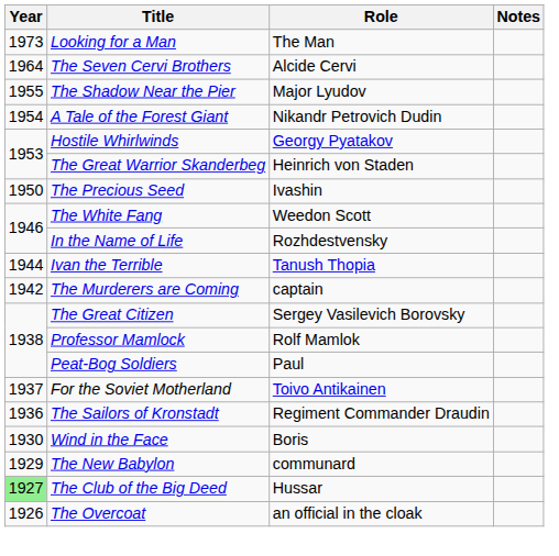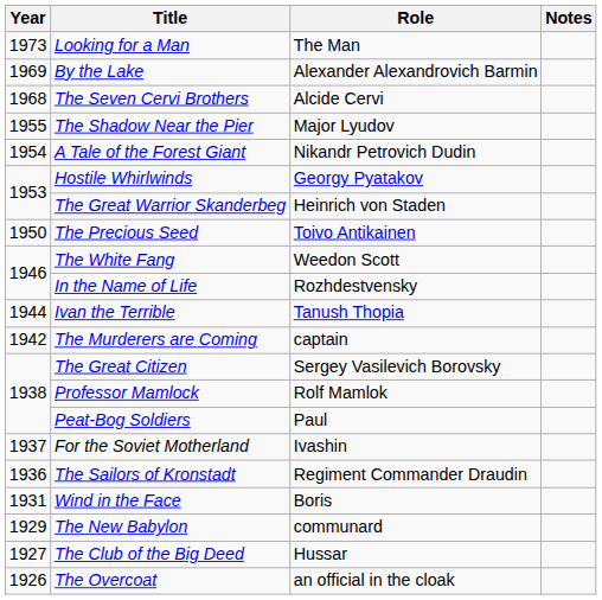 <table class="wikitable sortable">
 <tr>
 <th>Year</th>
 <th>Title</th>
 <th>Role</th>
 <th class="unsortable">Notes</th>
 </tr>
 <tr>
 <td>1973</td>
 <td><em><a href='#'>Looking for a Man</a></em></td>
 <td>The Man</td>
 <td></td>
 </tr>
 <tr>
-<td>1964</td>
+<td>1969</td>
+<td><em><a href='#'>By the Lake</a></em></td>
+<td>Alexander Alexandrovich Barmin</td>
+<td></td>
+</tr>
+<tr>
+<td>1968</td>
 <td><em><a href='#'>The Seven Cervi Brothers</a></em></td>
 <td>Alcide Cervi</td>
 <td></td>
 </tr>
 <tr>
 <td>1955</td>
 <td><em><a href='#'>The Shadow Near the Pier</a></em></td>
 <td>Major Lyudov</td>
 <td></td>
 </tr>
 <tr>
 <td>1954</td>
 <td><em><a href='#'>A Tale of the Forest Giant</a></em></td>
 <td>Nikandr Petrovich Dudin</td>
 <td></td>
 </tr>
 <tr>
 <td rowspan="2">1953</td>
 <td><em><a href='#'>Hostile Whirlwinds</a></em></td>
 <td><a href='#'>Georgy Pyatakov</a></td>
 <td></td>
 </tr>
 <tr>
 <td><em><a href='#'>The Great Warrior Skanderbeg</a></em></td>
 <td>Heinrich von Staden</td>
 </tr>
 <tr>
 <td>1950</td>
 <td><em><a href='#'>The Precious Seed</a></em></td>
-<td>Ivashin</td>
+<td><a href='#'>Toivo Antikainen</a></td>
 <td></td>
 </tr>
 <tr>
 <td rowspan="2">1946</td>
 <td><em><a href='#'>The White Fang</a></em></td>
 <td>Weedon Scott</td>
 <td></td>
 </tr>
 <tr>
 <td><em><a href='#'>In the Name of Life</a></em></td>
 <td>Rozhdestvensky</td>
 </tr>
 <tr>
 <td>1944</td>
 <td><em><a href='#'>Ivan the Terrible</a></em></td>
 <td><a href='#'>Tanush Thopia</a></td>
 <td></td>
 </tr>
 <tr>
 <td>1942</td>
 <td><em><a href='#'>The Murderers are Coming</a></em></td>
 <td>captain</td>
 <td></td>
 </tr>
 <tr>
 <td rowspan="3">1938</td>
 <td><em><a href='#'>The Great Citizen</a></em></td>
 <td>Sergey Vasilevich Borovsky</td>
 <td></td>
 </tr>
 <tr>
 <td><em><a href='#'>Professor Mamlock</a></em></td>
 <td>Rolf Mamlok</td>
 <td></td>
 </tr>
 <tr>
 <td><em><a href='#'>Peat-Bog Soldiers</a></em></td>
 <td>Paul</td>
 <td></td>
 </tr>
 <tr>
 <td>1937</td>
 <td><em>For the Soviet Motherland</em></td>
-<td><a href='#'>Toivo Antikainen</a></td>
+<td>Ivashin</td>
 <td></td>
 </tr>
 <tr>
 <td>1936</td>
 <td><em><a href='#'>The Sailors of Kronstadt</a></em></td>
 <td>Regiment Commander Draudin</td>
 <td></td>
 </tr>
 <tr>
-<td>1930</td>
+<td>1931</td>
 <td><em><a href='#'>Wind in the Face</a></em></td>
 <td>Boris</td>
 <td></td>
 </tr>
 <tr>
 <td>1929</td>
 <td><em><a href='#'>The New Babylon</a></em></td>
 <td>communard</td>
 <td></td>
 </tr>
 <tr>
-<td style="background: lightgreen;">1927</td>
+<td>1927</td>
 <td><em><a href='#'>The Club of the Big Deed</a></em></td>
 <td>Hussar</td>
 <td></td>
 </tr>
 <tr>
 <td>1926</td>
 <td><em><a href='#'>The Overcoat</a></em></td>
 <td>an official in the cloak</td>
 <td></td>
 </tr>
 </table>
